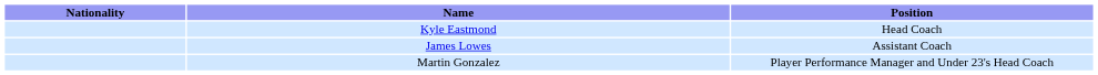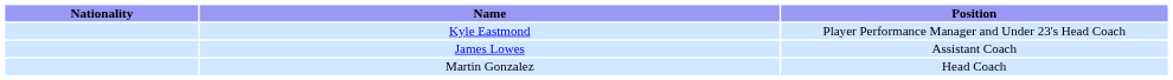 <table width=90%>
 <tr bgcolor=#9799F3>
 <th width=15%>Nationality</th>
 <th width=45%>Name</th>
 <th width=30%>Position</th>
 </tr>
 <tr bgcolor=#D0E7FF>
 <td align=center></td>
 <td align=center><a href='#'>Kyle Eastmond</a></td>
-<td align=center>Head Coach</td>
+<td align=center>Player Performance Manager and Under 23's Head Coach</td>
 </tr>
 <tr bgcolor=#D0E7FF>
 <td align=center></td>
 <td align=center><a href='#'>James Lowes</a></td>
 <td align=center>Assistant Coach</td>
 </tr>
 <tr bgcolor=#D0E7FF>
 <td align=center></td>
 <td align=center>Martin Gonzalez</td>
-<td align=center>Player Performance Manager and Under 23's Head Coach</td>
+<td align=center>Head Coach</td>
 </tr>
 </table>
